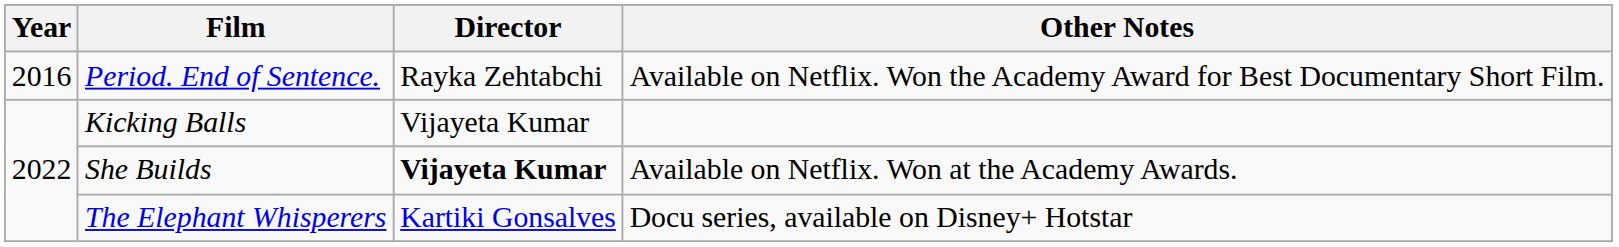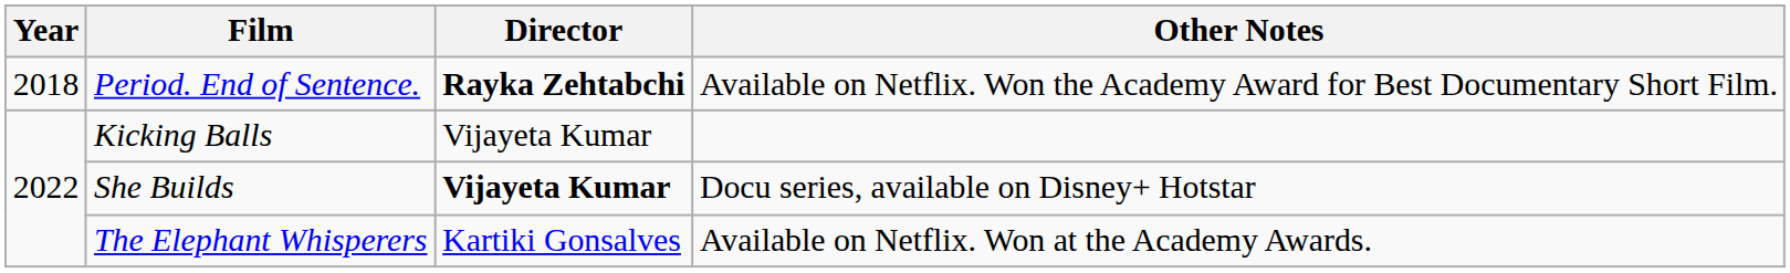 <table class="wikitable">
 <tr>
 <th>Year</th>
 <th>Film</th>
 <th>Director</th>
 <th>Other Notes</th>
 </tr>
 <tr>
-<td>2016</td>
+<td>2018</td>
 <td><em><a href='#'>Period. End of Sentence.</a></em></td>
-<td>Rayka Zehtabchi</td>
+<td><strong>Rayka Zehtabchi</strong></td>
 <td>Available on Netflix. Won the Academy Award for Best Documentary Short Film.</td>
 </tr>
 <tr>
 <td rowspan="3">2022</td>
 <td><em>Kicking Balls</em></td>
 <td>Vijayeta Kumar</td>
 <td></td>
 </tr>
 <tr>
 <td><em>She Builds</em></td>
 <td><strong>Vijayeta Kumar</strong></td>
-<td>Available on Netflix. Won at the Academy Awards. </td>
+<td>Docu series, available on Disney+ Hotstar</td>
 </tr>
 <tr>
 <td><em><a href='#'>The Elephant Whisperers</a></em></td>
 <td><a href='#'>Kartiki Gonsalves</a></td>
-<td>Docu series, available on Disney+ Hotstar</td>
+<td>Available on Netflix. Won at the Academy Awards. </td>
 </tr>
 </table>
